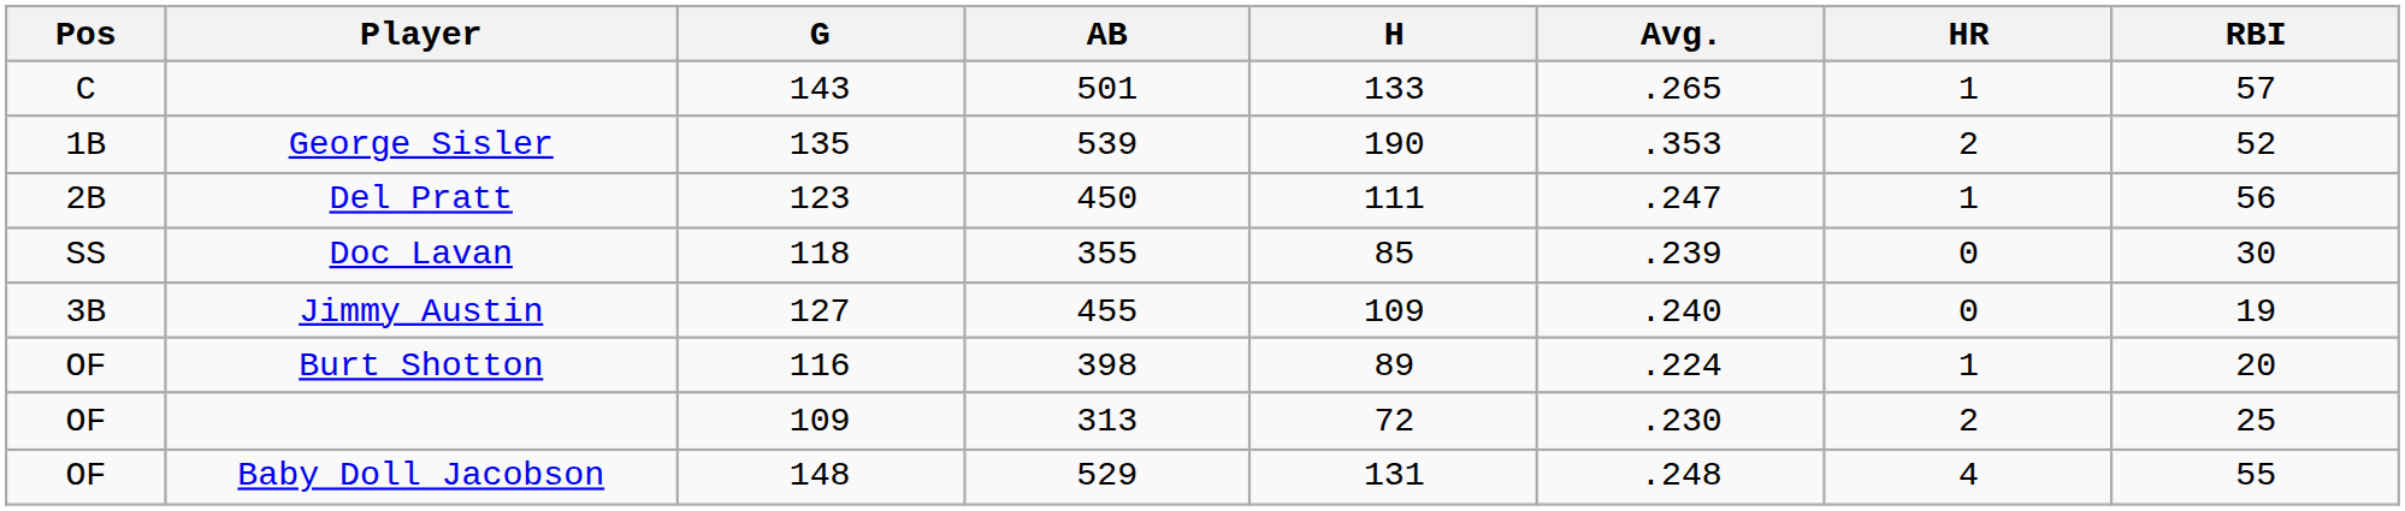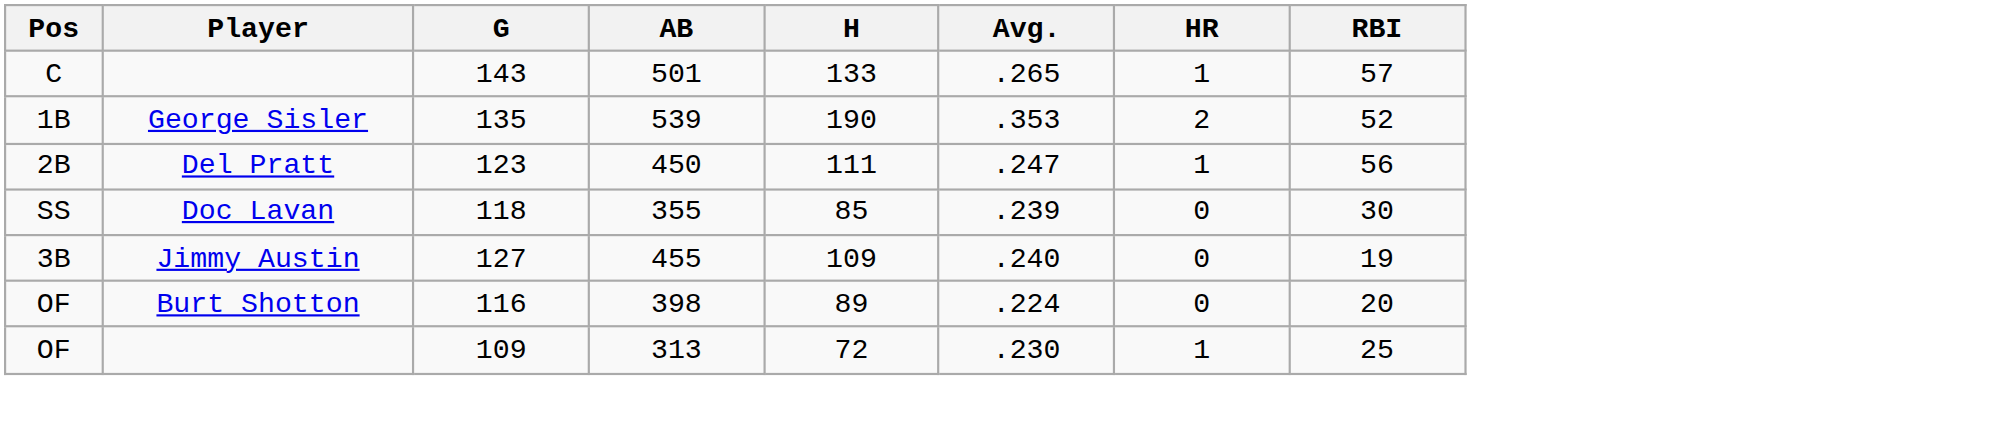 <table class="wikitable sortable">
 <tr>
 <th bgcolor="#DDDDFF" width="5%">Pos</th>
 <th bgcolor="#DDDDFF" width="16%">Player</th>
 <th bgcolor="#DDDDFF" width="9%">G</th>
 <th bgcolor="#DDDDFF" width="9%">AB</th>
 <th bgcolor="#DDDDFF" width="9%">H</th>
 <th bgcolor="#DDDDFF" width="9%">Avg.</th>
 <th bgcolor="#DDDDFF" width="9%">HR</th>
 <th bgcolor="#DDDDFF" width="9%">RBI</th>
 </tr>
 <tr align="center">
 <td>C</td>
 <td></td>
 <td>143</td>
 <td>501</td>
 <td>133</td>
 <td>.265</td>
 <td>1</td>
 <td>57</td>
 </tr>
 <tr align="center">
 <td>1B</td>
 <td><a href='#'>George Sisler</a></td>
 <td>135</td>
 <td>539</td>
 <td>190</td>
 <td>.353</td>
 <td>2</td>
 <td>52</td>
 </tr>
 <tr align=center>
 <td>2B</td>
 <td><a href='#'>Del Pratt</a></td>
 <td>123</td>
 <td>450</td>
 <td>111</td>
 <td>.247</td>
 <td>1</td>
 <td>56</td>
 </tr>
 <tr align=center>
 <td>SS</td>
 <td><a href='#'>Doc Lavan</a></td>
 <td>118</td>
 <td>355</td>
 <td>85</td>
 <td>.239</td>
 <td>0</td>
 <td>30</td>
 </tr>
 <tr align=center>
 <td>3B</td>
 <td><a href='#'>Jimmy Austin</a></td>
 <td>127</td>
 <td>455</td>
 <td>109</td>
 <td>.240</td>
 <td>0</td>
 <td>19</td>
 </tr>
 <tr align=center>
 <td>OF</td>
 <td><a href='#'>Burt Shotton</a></td>
 <td>116</td>
 <td>398</td>
 <td>89</td>
 <td>.224</td>
-<td>1</td>
+<td>0</td>
 <td>20</td>
 </tr>
 <tr align=center>
 <td>OF</td>
 <td></td>
 <td>109</td>
 <td>313</td>
 <td>72</td>
 <td>.230</td>
-<td>2</td>
+<td>1</td>
 <td>25</td>
 </tr>
-<tr align="center">
-<td>OF</td>
-<td><a href='#'>Baby Doll Jacobson</a></td>
-<td>148</td>
-<td>529</td>
-<td>131</td>
-<td>.248</td>
-<td>4</td>
-<td>55</td>
-</tr>
 </table>
